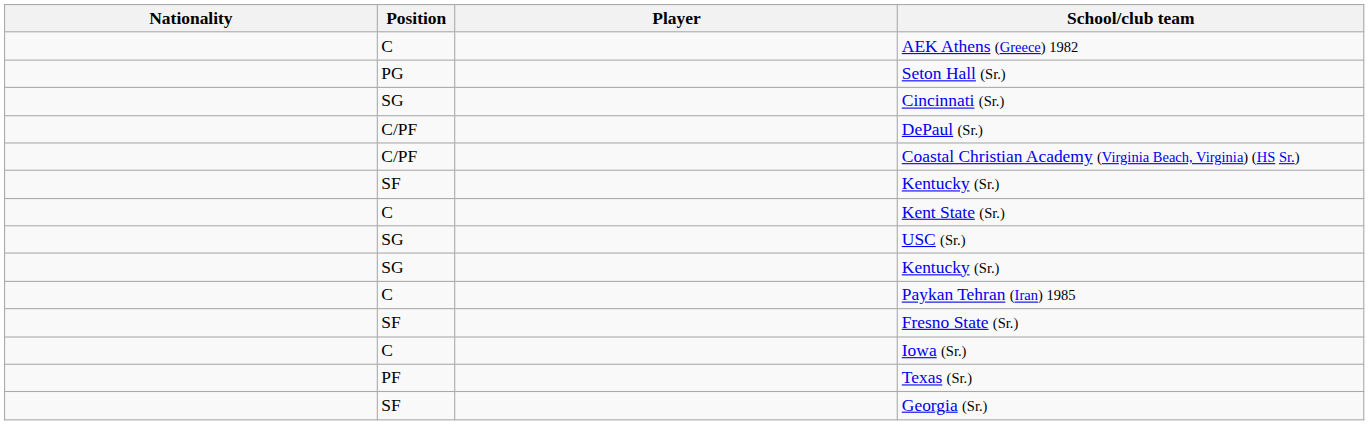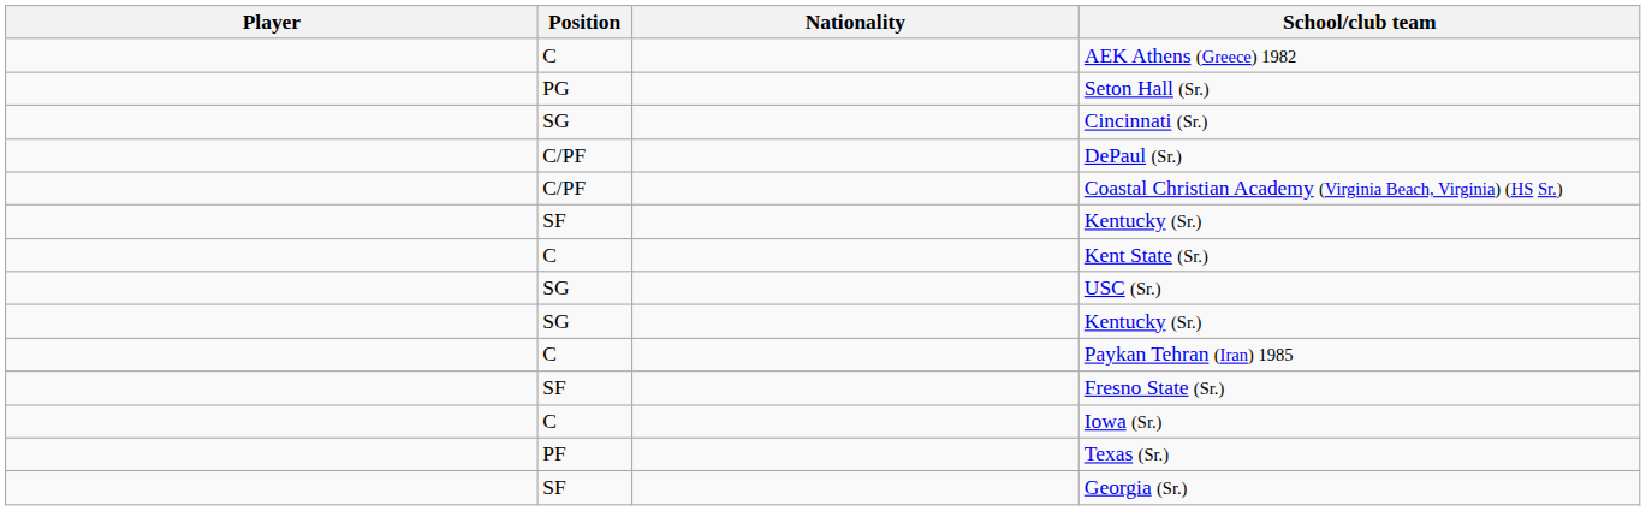 <table class="wikitable sortable">
 <tr>
+<th width="19%">Player</th>
+<th width="1%">Position</th>
 <th width="16%">Nationality</th>
-<th width="1%">Position</th>
-<th width="19%">Player</th>
 <th width="20%">School/club team</th>
 </tr>
 <tr>
 <td></td>
 <td>C</td>
 <td></td>
 <td><a href='#'>AEK Athens</a> <small>(<a href='#'>Greece</a>) 1982</small></td>
 </tr>
 <tr>
 <td></td>
 <td>PG</td>
 <td></td>
 <td><a href='#'>Seton Hall</a> <small>(Sr.)</small></td>
 </tr>
 <tr>
 <td></td>
 <td>SG</td>
 <td></td>
 <td><a href='#'>Cincinnati</a> <small>(Sr.)</small></td>
 </tr>
 <tr>
 <td></td>
 <td>C/PF</td>
 <td></td>
 <td><a href='#'>DePaul</a> <small>(Sr.)</small></td>
 </tr>
 <tr>
 <td></td>
 <td>C/PF</td>
 <td></td>
 <td><a href='#'>Coastal Christian Academy</a> <small>(<a href='#'>Virginia Beach, Virginia</a>) (<a href='#'>HS</a> <a href='#'>Sr.</a>)</small></td>
 </tr>
 <tr>
 <td></td>
 <td>SF</td>
 <td></td>
 <td><a href='#'>Kentucky</a> <small>(Sr.)</small></td>
 </tr>
 <tr>
 <td></td>
 <td>C</td>
 <td></td>
 <td><a href='#'>Kent State</a> <small>(Sr.)</small></td>
 </tr>
 <tr>
 <td></td>
 <td>SG</td>
 <td></td>
 <td><a href='#'>USC</a>  <small>(Sr.)</small></td>
 </tr>
 <tr>
 <td></td>
 <td>SG</td>
 <td></td>
 <td><a href='#'>Kentucky</a> <small>(Sr.)</small></td>
 </tr>
 <tr>
 <td></td>
 <td>C</td>
 <td></td>
 <td><a href='#'>Paykan Tehran</a> <small>(<a href='#'>Iran</a>) 1985</small></td>
 </tr>
 <tr>
 <td></td>
 <td>SF</td>
 <td></td>
 <td><a href='#'>Fresno State</a> <small>(Sr.)</small></td>
 </tr>
 <tr>
 <td></td>
 <td>C</td>
 <td></td>
 <td><a href='#'>Iowa</a> <small>(Sr.)</small></td>
 </tr>
 <tr>
 <td></td>
 <td>PF</td>
 <td></td>
 <td><a href='#'>Texas</a> <small>(Sr.)</small></td>
 </tr>
 <tr>
 <td></td>
 <td>SF</td>
 <td></td>
 <td><a href='#'>Georgia</a> <small>(Sr.)</small></td>
 </tr>
 </table>
